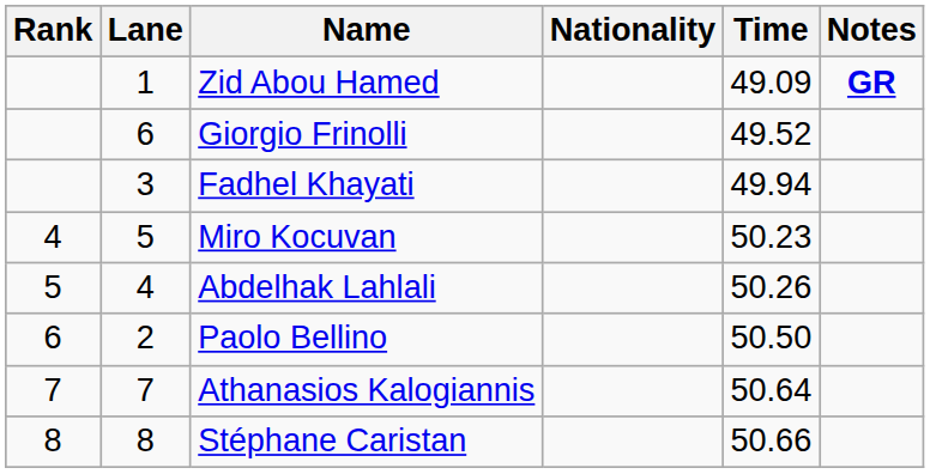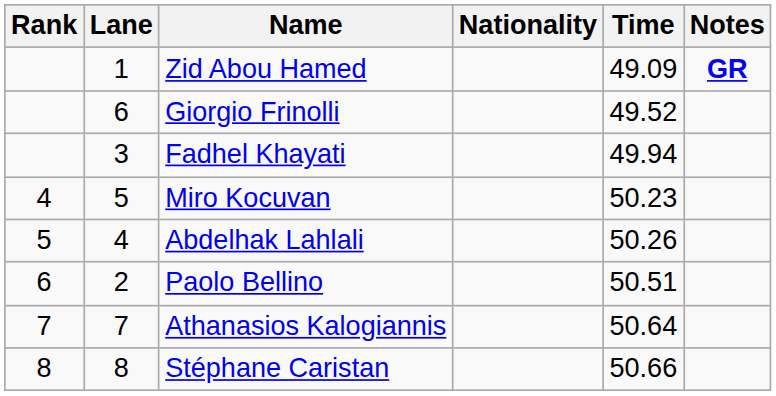 <table class="wikitable sortable" style="text-align:center">
 <tr>
 <th>Rank</th>
 <th>Lane</th>
 <th>Name</th>
 <th>Nationality</th>
 <th>Time</th>
 <th>Notes</th>
 </tr>
 <tr>
 <td></td>
 <td>1</td>
 <td align=left><a href='#'>Zid Abou Hamed</a></td>
 <td align=left></td>
 <td>49.09</td>
 <td><strong><a href='#'>GR</a></strong></td>
 </tr>
 <tr>
 <td></td>
 <td>6</td>
 <td align=left><a href='#'>Giorgio Frinolli</a></td>
 <td align=left></td>
 <td>49.52</td>
 <td></td>
 </tr>
 <tr>
 <td></td>
 <td>3</td>
 <td align=left><a href='#'>Fadhel Khayati</a></td>
 <td align=left></td>
 <td>49.94</td>
 <td></td>
 </tr>
 <tr>
 <td>4</td>
 <td>5</td>
 <td align=left><a href='#'>Miro Kocuvan</a></td>
 <td align=left></td>
 <td>50.23</td>
 <td></td>
 </tr>
 <tr>
 <td>5</td>
 <td>4</td>
 <td align=left><a href='#'>Abdelhak Lahlali</a></td>
 <td align=left></td>
 <td>50.26</td>
 <td></td>
 </tr>
 <tr>
 <td>6</td>
 <td>2</td>
 <td align=left><a href='#'>Paolo Bellino</a></td>
 <td align=left></td>
-<td>50.50</td>
+<td>50.51</td>
 <td></td>
 </tr>
 <tr>
 <td>7</td>
 <td>7</td>
 <td align=left><a href='#'>Athanasios Kalogiannis</a></td>
 <td align=left></td>
 <td>50.64</td>
 <td></td>
 </tr>
 <tr>
 <td>8</td>
 <td>8</td>
 <td align=left><a href='#'>Stéphane Caristan</a></td>
 <td align=left></td>
 <td>50.66</td>
 <td></td>
 </tr>
 </table>
